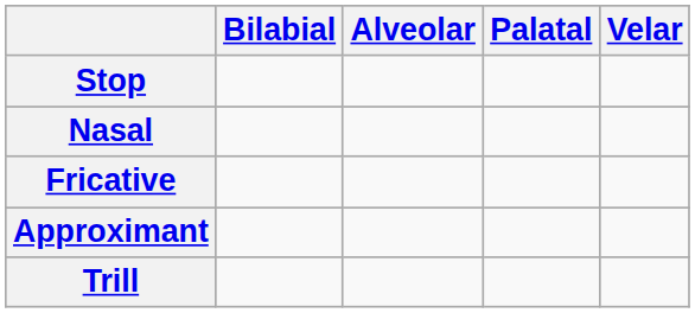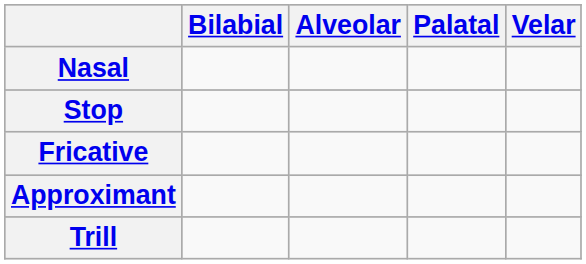 <table class="wikitable" style="text-align:center;">
 <tr>
 <th></th>
 <th><a href='#'>Bilabial</a></th>
 <th><a href='#'>Alveolar</a></th>
 <th><a href='#'>Palatal</a></th>
 <th><a href='#'>Velar</a></th>
 </tr>
 <tr>
-<th><a href='#'>Stop</a></th>
+<th><a href='#'>Nasal</a></th>
 <td></td>
 <td></td>
 <td></td>
 <td></td>
 </tr>
 <tr>
-<th><a href='#'>Nasal</a></th>
+<th><a href='#'>Stop</a></th>
 <td></td>
 <td></td>
 <td></td>
 <td></td>
 </tr>
 <tr>
 <th><a href='#'>Fricative</a></th>
 <td></td>
 <td></td>
 <td></td>
 <td></td>
 </tr>
 <tr>
 <th><a href='#'>Approximant</a></th>
 <td></td>
 <td></td>
 <td></td>
 <td></td>
 </tr>
 <tr>
 <th><a href='#'>Trill</a></th>
 <td></td>
 <td></td>
 <td></td>
 <td></td>
 </tr>
 </table>
